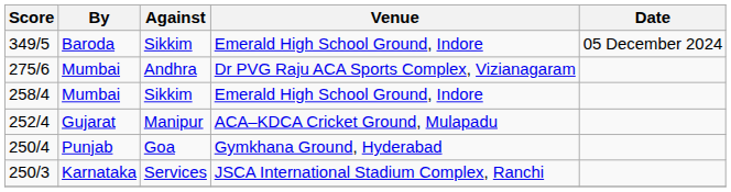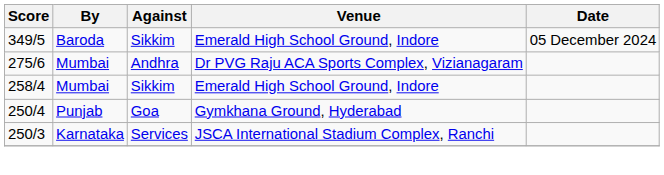 <table class="wikitable">
 <tr>
 <th>Score</th>
 <th>By</th>
 <th>Against</th>
 <th>Venue</th>
 <th>Date</th>
 </tr>
 <tr>
 <td>349/5</td>
 <td><a href='#'>Baroda</a></td>
 <td><a href='#'>Sikkim</a></td>
 <td><a href='#'>Emerald High School Ground</a>, <a href='#'>Indore</a></td>
 <td>05 December 2024</td>
 </tr>
 <tr>
 <td>275/6</td>
 <td><a href='#'>Mumbai</a></td>
 <td><a href='#'>Andhra</a></td>
 <td><a href='#'>Dr PVG Raju ACA Sports Complex</a>, <a href='#'>Vizianagaram</a></td>
 <td></td>
 </tr>
 <tr>
 <td>258/4</td>
 <td><a href='#'>Mumbai</a></td>
 <td><a href='#'>Sikkim</a></td>
 <td><a href='#'>Emerald High School Ground</a>, <a href='#'>Indore</a></td>
 <td></td>
 </tr>
 <tr>
-<td>252/4</td>
-<td><a href='#'>Gujarat</a></td>
-<td><a href='#'>Manipur</a></td>
-<td><a href='#'>ACA–KDCA Cricket Ground</a>, <a href='#'>Mulapadu</a></td>
-<td></td>
-</tr>
-<tr>
 <td>250/4</td>
 <td><a href='#'>Punjab</a></td>
 <td><a href='#'>Goa</a></td>
 <td><a href='#'>Gymkhana Ground</a>, <a href='#'>Hyderabad</a></td>
 <td></td>
 </tr>
 <tr>
 <td>250/3</td>
 <td><a href='#'>Karnataka</a></td>
 <td><a href='#'>Services</a></td>
 <td><a href='#'>JSCA International Stadium Complex</a>, <a href='#'>Ranchi</a></td>
 <td></td>
 </tr>
 <tr>
 </tr>
 </table>
